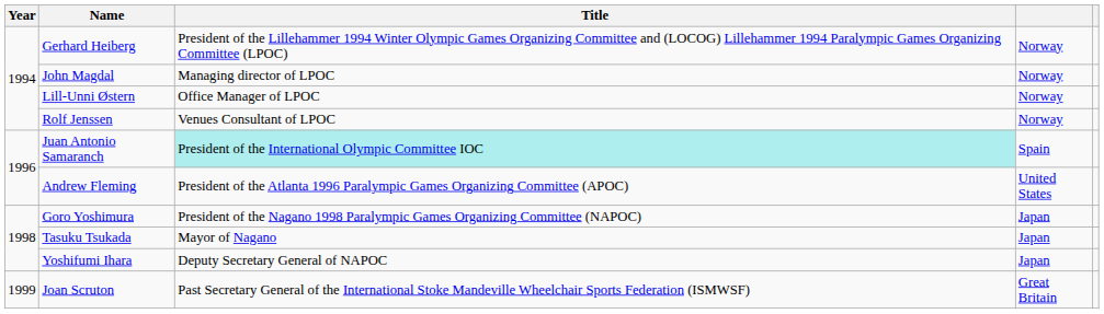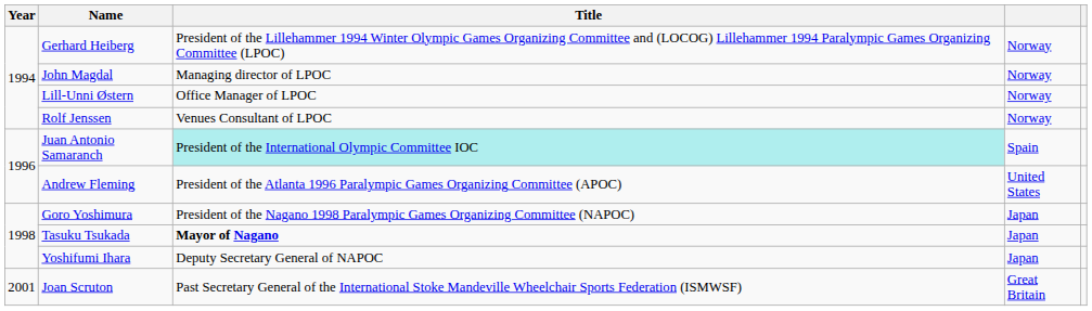 <table class="wikitable" width=100%>
 <tr>
 <th>Year</th>
 <th>Name</th>
 <th>Title</th>
 <th></th>
 <th></th>
 </tr>
 <tr>
 <td rowspan="4">1994</td>
 <td><a href='#'>Gerhard Heiberg</a></td>
 <td>President of the   <a href='#'>Lillehammer 1994 Winter Olympic Games Organizing Committee</a> and (LOCOG)  <a href='#'>Lillehammer 1994 Paralympic Games Organizing Committee</a> (LPOC)</td>
 <td><a href='#'>Norway</a></td>
 <td></td>
 </tr>
 <tr>
 <td><a href='#'>John Magdal</a></td>
 <td>Managing director of LPOC</td>
 <td><a href='#'>Norway</a></td>
 <td></td>
 </tr>
 <tr>
 <td><a href='#'>Lill-Unni Østern</a></td>
 <td>Office Manager of LPOC</td>
 <td><a href='#'>Norway</a></td>
 <td></td>
 </tr>
 <tr>
 <td><a href='#'>Rolf Jenssen</a></td>
 <td>Venues Consultant of LPOC</td>
 <td><a href='#'>Norway</a></td>
 <td></td>
 </tr>
 <tr>
 <td rowspan="2">1996</td>
 <td><a href='#'>Juan Antonio Samaranch</a></td>
 <td style="background: paleturquoise;">President of the <a href='#'>International Olympic Committee</a> IOC</td>
 <td><a href='#'>Spain</a></td>
 <td></td>
 </tr>
 <tr>
 <td><a href='#'>Andrew Fleming</a></td>
 <td>President of the <a href='#'>Atlanta 1996 Paralympic Games Organizing Committee</a> (APOC)</td>
 <td><a href='#'>United States</a></td>
 <td></td>
 </tr>
 <tr>
 <td rowspan="3">1998</td>
 <td><a href='#'>Goro Yoshimura</a></td>
 <td>President of the <a href='#'>Nagano 1998 Paralympic Games Organizing Committee</a> (NAPOC)</td>
 <td><a href='#'>Japan</a></td>
 <td></td>
 </tr>
 <tr>
 <td><a href='#'>Tasuku Tsukada</a></td>
-<td>Mayor of <a href='#'>Nagano</a></td>
+<td><strong>Mayor of <a href='#'>Nagano</a></strong></td>
 <td><a href='#'>Japan</a></td>
 <td></td>
 </tr>
 <tr>
 <td><a href='#'>Yoshifumi Ihara</a></td>
 <td>Deputy Secretary General of NAPOC</td>
 <td><a href='#'>Japan</a></td>
 <td></td>
 </tr>
 <tr>
-<td>1999</td>
+<td>2001</td>
 <td><a href='#'>Joan Scruton</a></td>
 <td>Past Secretary General of the <a href='#'>International Stoke Mandeville Wheelchair Sports Federation</a> (ISMWSF)</td>
 <td><a href='#'>Great Britain</a></td>
 <td></td>
 </tr>
 </table>
